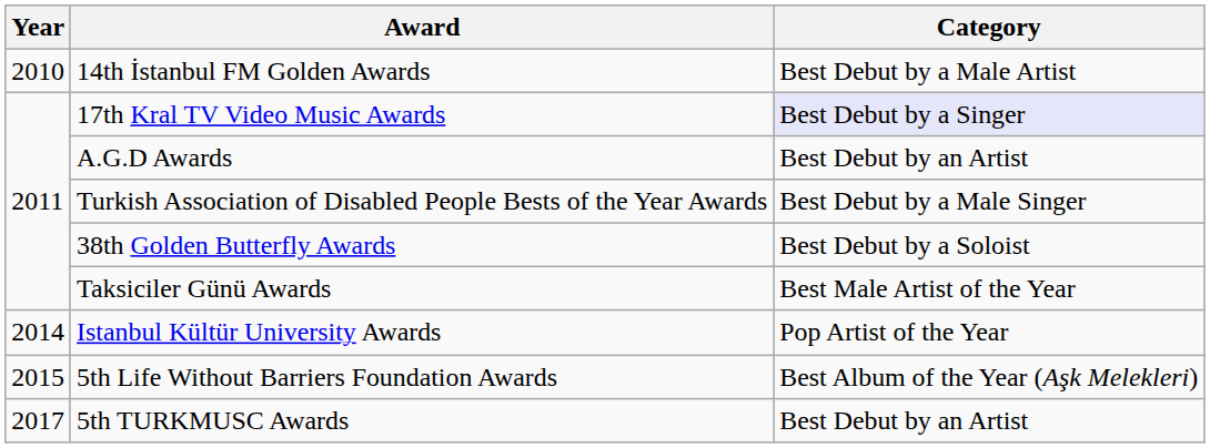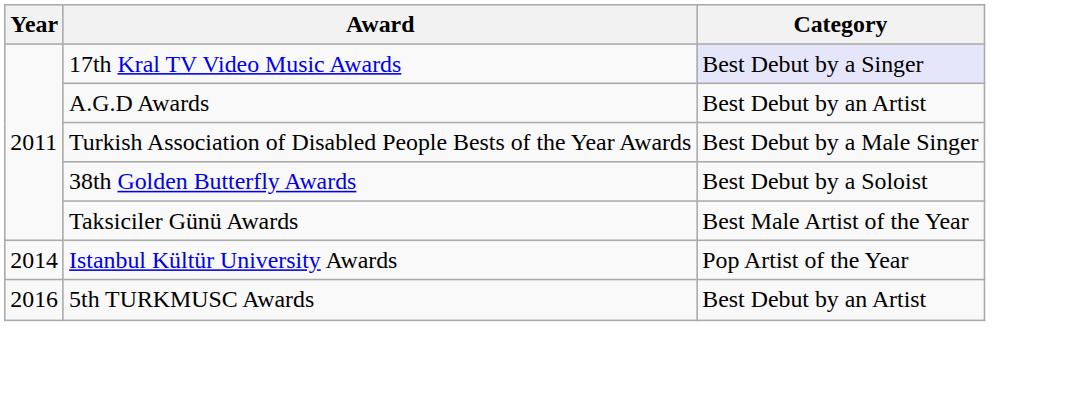 <table class="wikitable" style="font-size: 95%;">
 <tr>
 <th>Year</th>
 <th>Award</th>
 <th>Category</th>
-</tr>
-<tr>
-<td>2010</td>
-<td>14th İstanbul FM Golden Awards</td>
-<td>Best Debut by a Male Artist</td>
 </tr>
 <tr>
 <td rowspan=5>2011</td>
 <td>17th <a href='#'>Kral TV Video Music Awards</a></td>
 <td style="background: lavender;">Best Debut by a Singer</td>
 </tr>
 <tr>
 <td>A.G.D Awards</td>
 <td>Best Debut by an Artist</td>
 </tr>
 <tr>
 <td>Turkish Association of Disabled People Bests of the Year Awards</td>
 <td>Best Debut by a Male Singer</td>
 </tr>
 <tr>
 <td>38th <a href='#'>Golden Butterfly Awards</a></td>
 <td>Best Debut by a Soloist</td>
 </tr>
 <tr>
 <td>Taksiciler Günü Awards</td>
 <td>Best Male Artist of the Year</td>
 </tr>
 <tr>
 <td>2014</td>
 <td><a href='#'>Istanbul Kültür University</a> Awards</td>
 <td>Pop Artist of the Year</td>
 </tr>
 <tr>
-<td>2015</td>
-<td>5th Life Without Barriers Foundation Awards</td>
-<td>Best Album of the Year (<em>Aşk Melekleri</em>)</td>
-</tr>
-<tr>
-<td>2017</td>
+<td>2016</td>
 <td>5th TURKMUSC Awards</td>
 <td>Best Debut by an Artist</td>
 </tr>
 </table>
